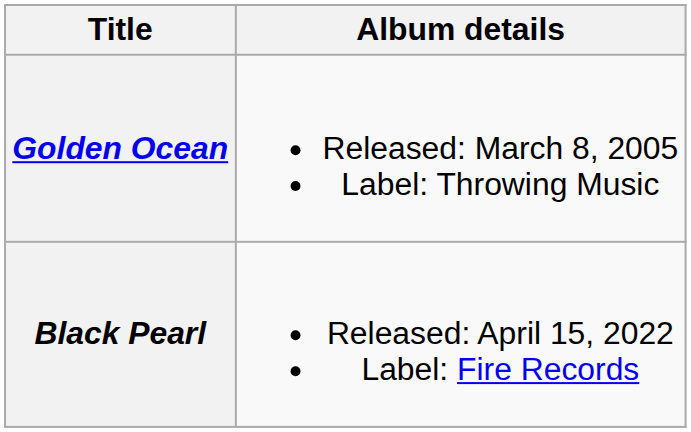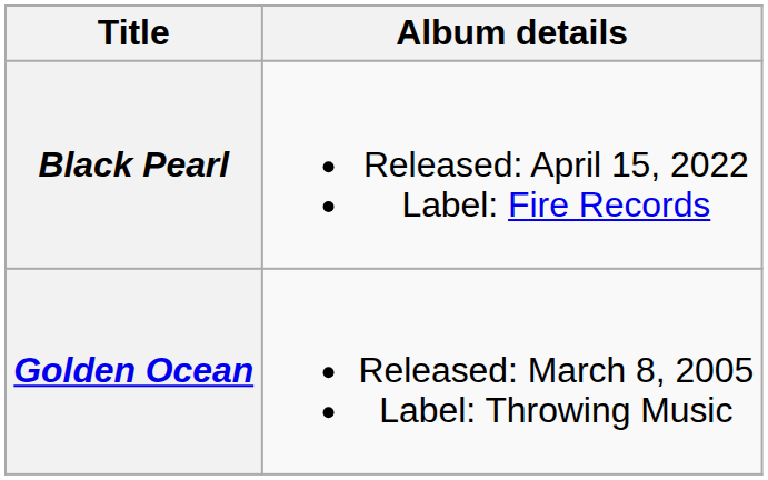 <table class="wikitable plainrowheaders" style="text-align:center;">
 <tr>
 <th>Title</th>
 <th>Album details</th>
 </tr>
 <tr>
+<th scope="row"><em>Black Pearl</em></th>
+<td><br><ul><li>Released: April 15, 2022</li><li>Label: <a href='#'>Fire Records</a></li></ul></td>
+</tr>
+<tr>
 <th scope="row"><em><a href='#'>Golden Ocean</a></em></th>
 <td><br><ul><li>Released: March 8, 2005</li><li>Label: Throwing Music</li></ul></td>
 </tr>
-<tr>
-<th scope="row"><em>Black Pearl</em></th>
-<td><br><ul><li>Released: April 15, 2022</li><li>Label: <a href='#'>Fire Records</a></li></ul></td>
-</tr>
 </table>
